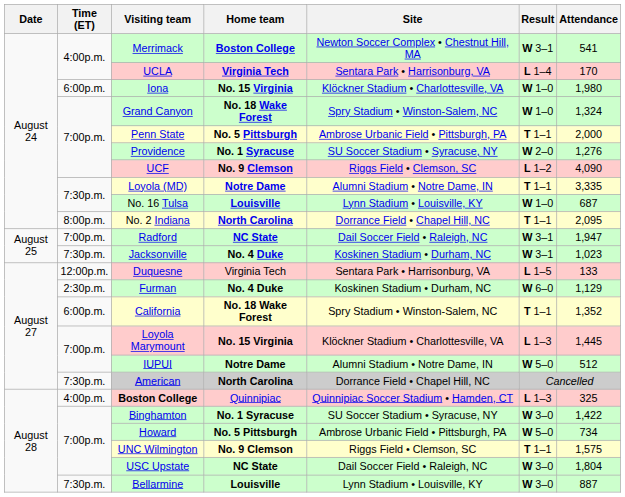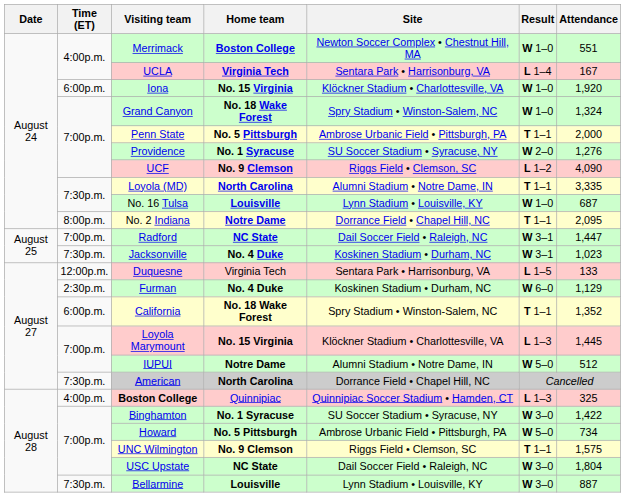 <table class="wikitable" style="font-size:95%; text-align: center;">
 <tr>
 <th>Date</th>
 <th>Time (ET)</th>
 <th>Visiting team</th>
 <th>Home team</th>
 <th>Site</th>
 <th>Result</th>
 <th>Attendance</th>
 </tr>
 <tr>
 <td rowspan=10>August 24</td>
 <td rowspan=2>4:00p.m.</td>
 <td style="background:#cfc;"><a href='#'>Merrimack</a></td>
 <td style="background:#cfc;"><strong><a href='#'>Boston College</a></strong></td>
 <td style="background:#cfc;"><a href='#'>Newton Soccer Complex</a> • <a href='#'>Chestnut Hill, MA</a></td>
-<td style="background:#cfc;"><strong>W</strong> 3–1</td>
-<td style="background:#cfc;">541</td>
+<td style="background:#cfc;"><strong>W</strong> 1–0</td>
+<td style="background:#cfc;">551</td>
 </tr>
 <tr>
 <td style="background:#fcc;"><a href='#'>UCLA</a></td>
 <td style="background:#fcc;"><strong><a href='#'>Virginia Tech</a></strong></td>
 <td style="background:#fcc;"><a href='#'>Sentara Park</a> • <a href='#'>Harrisonburg, VA</a></td>
 <td style="background:#fcc;"><strong>L</strong> 1–4</td>
-<td style="background:#fcc;">170</td>
+<td style="background:#fcc;">167</td>
 </tr>
 <tr>
 <td>6:00p.m.</td>
 <td style="background:#cfc;"><a href='#'>Iona</a></td>
 <td style="background:#cfc;"><strong>No. 15 <a href='#'>Virginia</a></strong></td>
 <td style="background:#cfc;"><a href='#'>Klöckner Stadium</a> • <a href='#'>Charlottesville, VA</a></td>
 <td style="background:#cfc;"><strong>W</strong> 1–0</td>
-<td style="background:#cfc;">1,980</td>
+<td style="background:#cfc;">1,920</td>
 </tr>
 <tr>
 <td rowspan=4>7:00p.m.</td>
 <td style="background:#cfc;"><a href='#'>Grand Canyon</a></td>
 <td style="background:#cfc;"><strong>No. 18 <a href='#'>Wake Forest</a></strong></td>
 <td style="background:#cfc;"><a href='#'>Spry Stadium</a> • <a href='#'>Winston-Salem, NC</a></td>
 <td style="background:#cfc;"><strong>W</strong> 1–0</td>
 <td style="background:#cfc;">1,324</td>
 </tr>
 <tr>
 <td style="background:#ffc;"><a href='#'>Penn State</a></td>
 <td style="background:#ffc;"><strong>No. 5 <a href='#'>Pittsburgh</a></strong></td>
 <td style="background:#ffc;"><a href='#'>Ambrose Urbanic Field</a> • <a href='#'>Pittsburgh, PA</a></td>
 <td style="background:#ffc;"><strong>T</strong> 1–1</td>
 <td style="background:#ffc;">2,000</td>
 </tr>
 <tr>
 <td style="background:#cfc;"><a href='#'>Providence</a></td>
 <td style="background:#cfc;"><strong>No. 1 <a href='#'>Syracuse</a></strong></td>
 <td style="background:#cfc;"><a href='#'>SU Soccer Stadium</a> • <a href='#'>Syracuse, NY</a></td>
 <td style="background:#cfc;"><strong>W</strong> 2–0</td>
 <td style="background:#cfc;">1,276</td>
 </tr>
 <tr>
 <td style="background:#fcc;"><a href='#'>UCF</a></td>
 <td style="background:#fcc;"><strong>No. 9 <a href='#'>Clemson</a></strong></td>
 <td style="background:#fcc;"><a href='#'>Riggs Field</a> • <a href='#'>Clemson, SC</a></td>
 <td style="background:#fcc;"><strong>L</strong> 1–2</td>
 <td style="background:#fcc;">4,090</td>
 </tr>
 <tr>
 <td rowspan=2>7:30p.m.</td>
 <td style="background:#ffc;"><a href='#'>Loyola (MD)</a></td>
-<td style="background:#ffc;"><strong><a href='#'>Notre Dame</a></strong></td>
+<td style="background:#ffc;"><strong><a href='#'>North Carolina</a></strong></td>
 <td style="background:#ffc;"><a href='#'>Alumni Stadium</a> • <a href='#'>Notre Dame, IN</a></td>
 <td style="background:#ffc;"><strong>T</strong> 1–1</td>
 <td style="background:#ffc;">3,335</td>
 </tr>
 <tr>
 <td style="background:#cfc;">No. 16 <a href='#'>Tulsa</a></td>
 <td style="background:#cfc;"><strong><a href='#'>Louisville</a></strong></td>
 <td style="background:#cfc;"><a href='#'>Lynn Stadium</a> • <a href='#'>Louisville, KY</a></td>
 <td style="background:#cfc;"><strong>W</strong> 1–0</td>
 <td style="background:#cfc;">687</td>
 </tr>
 <tr>
 <td>8:00p.m.</td>
 <td style="background:#ffc;">No. 2 <a href='#'>Indiana</a></td>
-<td style="background:#ffc;"><strong><a href='#'>North Carolina</a></strong></td>
+<td style="background:#ffc;"><strong><a href='#'>Notre Dame</a></strong></td>
 <td style="background:#ffc;"><a href='#'>Dorrance Field</a> • <a href='#'>Chapel Hill, NC</a></td>
 <td style="background:#ffc;"><strong>T</strong> 1–1</td>
 <td style="background:#ffc;">2,095</td>
 </tr>
 <tr>
 <td rowspan=2>August 25</td>
 <td>7:00p.m.</td>
 <td style="background:#cfc;"><a href='#'>Radford</a></td>
 <td style="background:#cfc;"><strong><a href='#'>NC State</a></strong></td>
 <td style="background:#cfc;"><a href='#'>Dail Soccer Field</a> • <a href='#'>Raleigh, NC</a></td>
 <td style="background:#cfc;"><strong>W</strong> 3–1</td>
-<td style="background:#cfc;">1,947</td>
+<td style="background:#cfc;">1,447</td>
 </tr>
 <tr>
 <td>7:30p.m.</td>
 <td style="background:#cfc;"><a href='#'>Jacksonville</a></td>
 <td style="background:#cfc;"><strong>No. 4 <a href='#'>Duke</a></strong></td>
 <td style="background:#cfc;"><a href='#'>Koskinen Stadium</a> • <a href='#'>Durham, NC</a></td>
 <td style="background:#cfc;"><strong>W</strong> 3–1</td>
 <td style="background:#cfc;">1,023</td>
 </tr>
 <tr>
 <td rowspan=6>August 27</td>
 <td>12:00p.m.</td>
 <td style="background:#fcc;"><a href='#'>Duquesne</a></td>
 <td style="background:#fcc;">Virginia Tech</td>
 <td style="background:#fcc;">Sentara Park • Harrisonburg, VA</td>
 <td style="background:#fcc;"><strong>L</strong> 1–5</td>
 <td style="background:#fcc;">133</td>
 </tr>
 <tr>
 <td>2:30p.m.</td>
 <td style="background:#cfc;"><a href='#'>Furman</a></td>
 <td style="background:#cfc;"><strong>No. 4 Duke</strong></td>
 <td style="background:#cfc;">Koskinen Stadium • Durham, NC</td>
 <td style="background:#cfc;"><strong>W</strong> 6–0</td>
 <td style="background:#cfc;">1,129</td>
 </tr>
 <tr>
 <td>6:00p.m.</td>
 <td style="background:#ffc;"><a href='#'>California</a></td>
 <td style="background:#ffc;"><strong>No. 18 Wake Forest</strong></td>
 <td style="background:#ffc;">Spry Stadium • Winston-Salem, NC</td>
 <td style="background:#ffc;"><strong>T</strong> 1–1</td>
 <td style="background:#ffc;">1,352</td>
 </tr>
 <tr>
 <td rowspan=2>7:00p.m.</td>
 <td style="background:#fcc;"><a href='#'>Loyola Marymount</a></td>
 <td style="background:#fcc;"><strong>No. 15 Virginia</strong></td>
 <td style="background:#fcc;">Klöckner Stadium • Charlottesville, VA</td>
 <td style="background:#fcc;"><strong>L</strong> 1–3</td>
 <td style="background:#fcc;">1,445</td>
 </tr>
 <tr>
 <td style="background:#cfc;"><a href='#'>IUPUI</a></td>
 <td style="background:#cfc;"><strong>Notre Dame</strong></td>
 <td style="background:#cfc;">Alumni Stadium • Notre Dame, IN</td>
 <td style="background:#cfc;"><strong>W</strong> 5–0</td>
 <td style="background:#cfc;">512</td>
 </tr>
 <tr>
 <td>7:30p.m.</td>
 <td style="background:#ccc;"><a href='#'>American</a></td>
 <td style="background:#ccc;"><strong>North Carolina</strong></td>
 <td style="background:#ccc;">Dorrance Field • Chapel Hill, NC</td>
 <td style="background:#ccc;" colspan=2><em>Cancelled</em></td>
 </tr>
 <tr>
 <td rowspan=6>August 28</td>
 <td>4:00p.m.</td>
 <td style="background:#fcc;"><strong>Boston College</strong></td>
 <td style="background:#fcc;"><a href='#'>Quinnipiac</a></td>
 <td style="background:#fcc;"><a href='#'>Quinnipiac Soccer Stadium</a> • <a href='#'>Hamden, CT</a></td>
 <td style="background:#fcc;"><strong>L</strong> 1–3</td>
 <td style="background:#fcc;">325</td>
 </tr>
 <tr>
 <td rowspan=4>7:00p.m.</td>
 <td style="background:#cfc;"><a href='#'>Binghamton</a></td>
 <td style="background:#cfc;"><strong>No. 1 Syracuse</strong></td>
 <td style="background:#cfc;">SU Soccer Stadium • Syracuse, NY</td>
 <td style="background:#cfc;"><strong>W</strong> 3–0</td>
 <td style="background:#cfc;">1,422</td>
 </tr>
 <tr>
 <td style="background:#cfc;"><a href='#'>Howard</a></td>
 <td style="background:#cfc;"><strong>No. 5 Pittsburgh</strong></td>
 <td style="background:#cfc;">Ambrose Urbanic Field • Pittsburgh, PA</td>
 <td style="background:#cfc;"><strong>W</strong> 5–0</td>
 <td style="background:#cfc;">734</td>
 </tr>
 <tr>
 <td style="background:#ffc;"><a href='#'>UNC Wilmington</a></td>
 <td style="background:#ffc;"><strong>No. 9 Clemson</strong></td>
 <td style="background:#ffc;">Riggs Field • Clemson, SC</td>
 <td style="background:#ffc;"><strong>T</strong> 1–1</td>
 <td style="background:#ffc;">1,575</td>
 </tr>
 <tr>
 <td style="background:#cfc;"><a href='#'>USC Upstate</a></td>
 <td style="background:#cfc;"><strong>NC State</strong></td>
 <td style="background:#cfc;">Dail Soccer Field • Raleigh, NC</td>
 <td style="background:#cfc;"><strong>W</strong> 3–0</td>
 <td style="background:#cfc;">1,804</td>
 </tr>
 <tr>
 <td>7:30p.m.</td>
 <td style="background:#cfc;"><a href='#'>Bellarmine</a></td>
 <td style="background:#cfc;"><strong>Louisville</strong></td>
 <td style="background:#cfc;">Lynn Stadium • Louisville, KY</td>
 <td style="background:#cfc;"><strong>W</strong> 3–0</td>
 <td style="background:#cfc;">887</td>
 </tr>
 </table>
